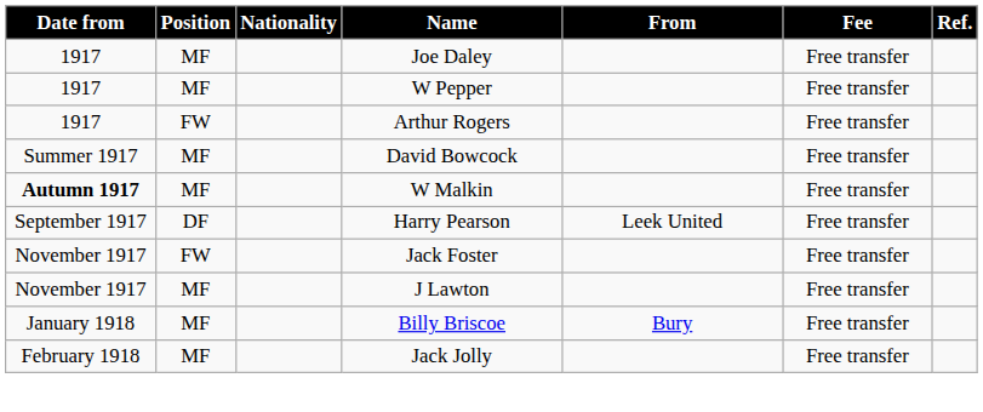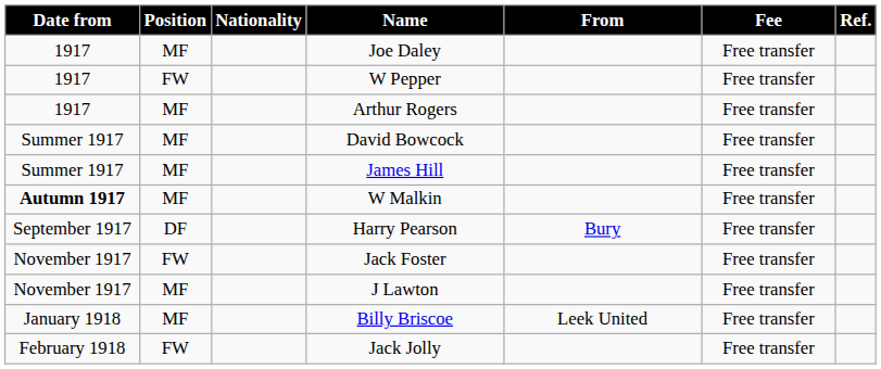 <table class="wikitable" style="text-align:center; font-size:90%; ">
 <tr>
 <th style="background:#000000; color:white; width:100px;">Date from</th>
 <th style="background:#000000; color:white; width:50px;">Position</th>
 <th style="background:#000000; color:white; width:50px;">Nationality</th>
 <th style="background:#000000; color:white; width:150px;">Name</th>
 <th style="background:#000000; color:white; width:150px;">From</th>
 <th style="background:#000000; color:white; width:100px;">Fee</th>
 <th style="background:#000000; color:white; width:25px;">Ref.</th>
 </tr>
 <tr>
 <td>1917</td>
 <td>MF</td>
 <td></td>
 <td>Joe Daley</td>
 <td></td>
 <td>Free transfer</td>
 <td></td>
 </tr>
 <tr>
 <td>1917</td>
-<td>MF</td>
+<td>FW</td>
 <td></td>
 <td>W Pepper</td>
 <td></td>
 <td>Free transfer</td>
 <td></td>
 </tr>
 <tr>
 <td>1917</td>
-<td>FW</td>
+<td>MF</td>
 <td></td>
 <td>Arthur Rogers</td>
 <td></td>
 <td>Free transfer</td>
 <td></td>
 </tr>
 <tr>
 <td>Summer 1917</td>
 <td>MF</td>
 <td></td>
 <td>David Bowcock</td>
+<td></td>
+<td>Free transfer</td>
+<td></td>
+</tr>
+<tr>
+<td>Summer 1917</td>
+<td>MF</td>
+<td></td>
+<td><a href='#'>James Hill</a></td>
 <td></td>
 <td>Free transfer</td>
 <td></td>
 </tr>
 <tr>
 <td><strong>Autumn 1917</strong></td>
 <td>MF</td>
 <td></td>
 <td>W Malkin</td>
 <td></td>
 <td>Free transfer</td>
 <td></td>
 </tr>
 <tr>
 <td>September 1917</td>
 <td>DF</td>
 <td></td>
 <td>Harry Pearson</td>
-<td>Leek United</td>
+<td><a href='#'>Bury</a></td>
 <td>Free transfer</td>
 <td></td>
 </tr>
 <tr>
 <td>November 1917</td>
 <td>FW</td>
 <td></td>
 <td>Jack Foster</td>
 <td></td>
 <td>Free transfer</td>
 <td></td>
 </tr>
 <tr>
 <td>November 1917</td>
 <td>MF</td>
 <td></td>
 <td>J Lawton</td>
 <td></td>
 <td>Free transfer</td>
 <td></td>
 </tr>
 <tr>
 <td>January 1918</td>
 <td>MF</td>
 <td></td>
 <td><a href='#'>Billy Briscoe</a></td>
-<td><a href='#'>Bury</a></td>
+<td>Leek United</td>
 <td>Free transfer</td>
 <td></td>
 </tr>
 <tr>
 <td>February 1918</td>
-<td>MF</td>
+<td>FW</td>
 <td></td>
 <td>Jack Jolly</td>
 <td></td>
 <td>Free transfer</td>
 <td></td>
 </tr>
 </table>
